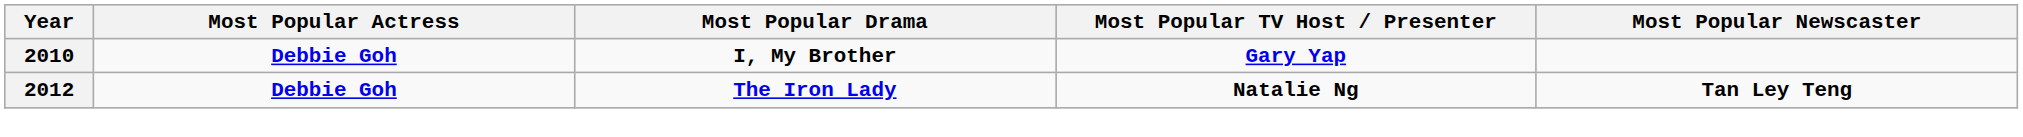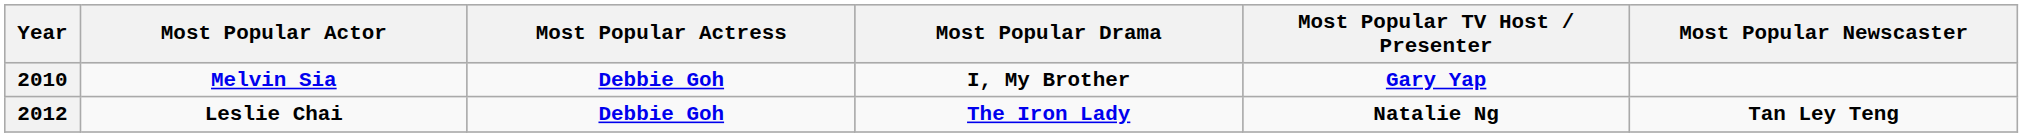 <table class="wikitable" style="text-align:center">
 <tr>
 <th style="width:2%;" scope="col">Year</th>
+<th style="width:14%;" scope="col">Most Popular Actor</th>
 <th style="width:14%;" scope="col">Most Popular Actress</th>
 <th style="width:14%;" scope="col">Most Popular Drama</th>
 <th style="width:14%;" scope="col">Most Popular TV Host / Presenter</th>
 <th style="width:14%;" scope="col">Most Popular Newscaster</th>
 </tr>
 <tr>
 <th scope="row">2010</th>
+<td><strong><a href='#'>Melvin Sia</a></strong></td>
 <td><strong><a href='#'>Debbie Goh</a></strong></td>
 <td><strong>I, My Brother</strong></td>
 <td><strong><a href='#'>Gary Yap</a></strong></td>
 <td></td>
 </tr>
 <tr>
 <th scope="row">2012</th>
+<td><strong>Leslie Chai</strong></td>
 <td><strong><a href='#'>Debbie Goh</a></strong></td>
 <td><strong><a href='#'>The Iron Lady</a></strong></td>
 <td><strong>Natalie Ng</strong></td>
 <td><strong>Tan Ley Teng</strong></td>
 </tr>
 </table>
